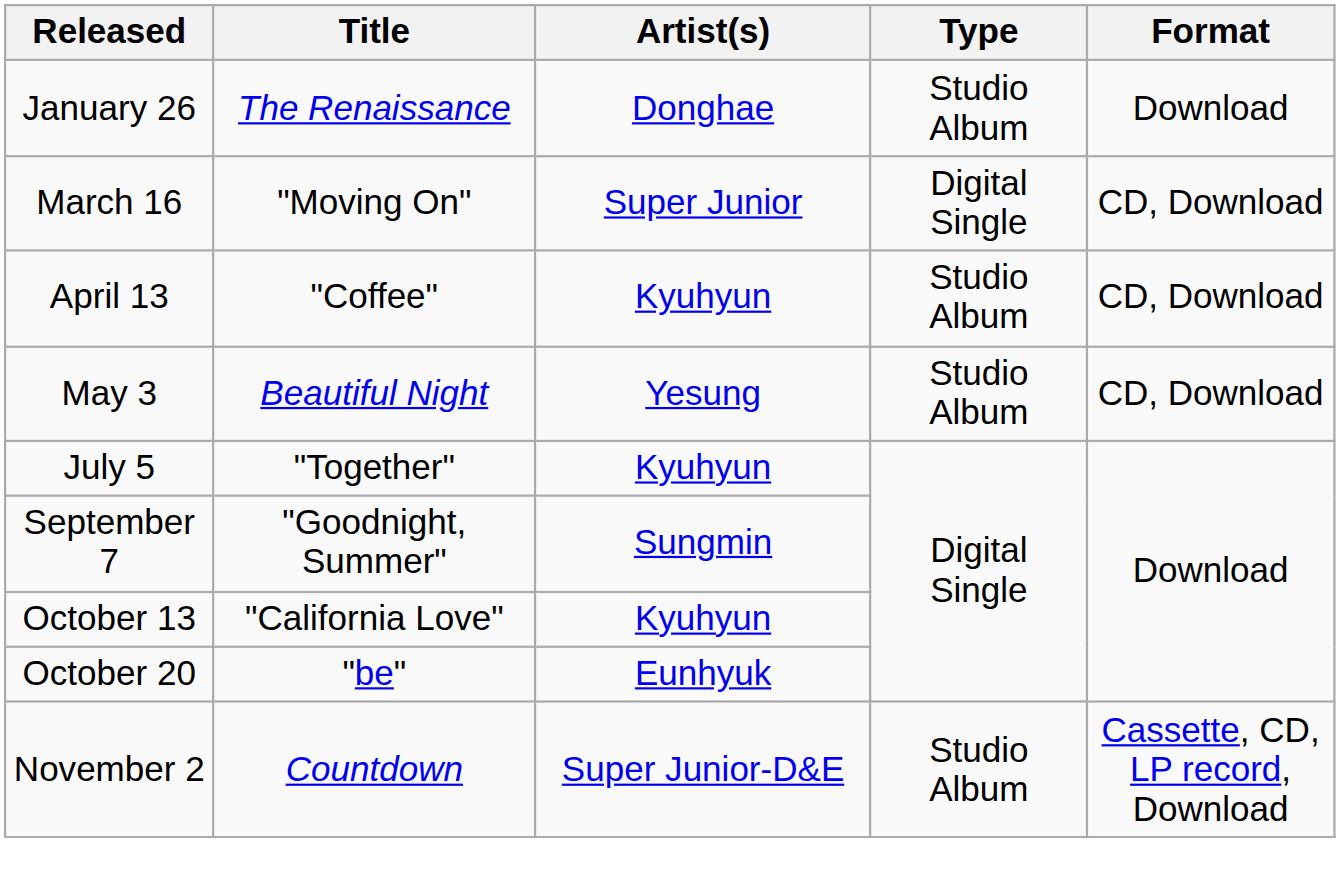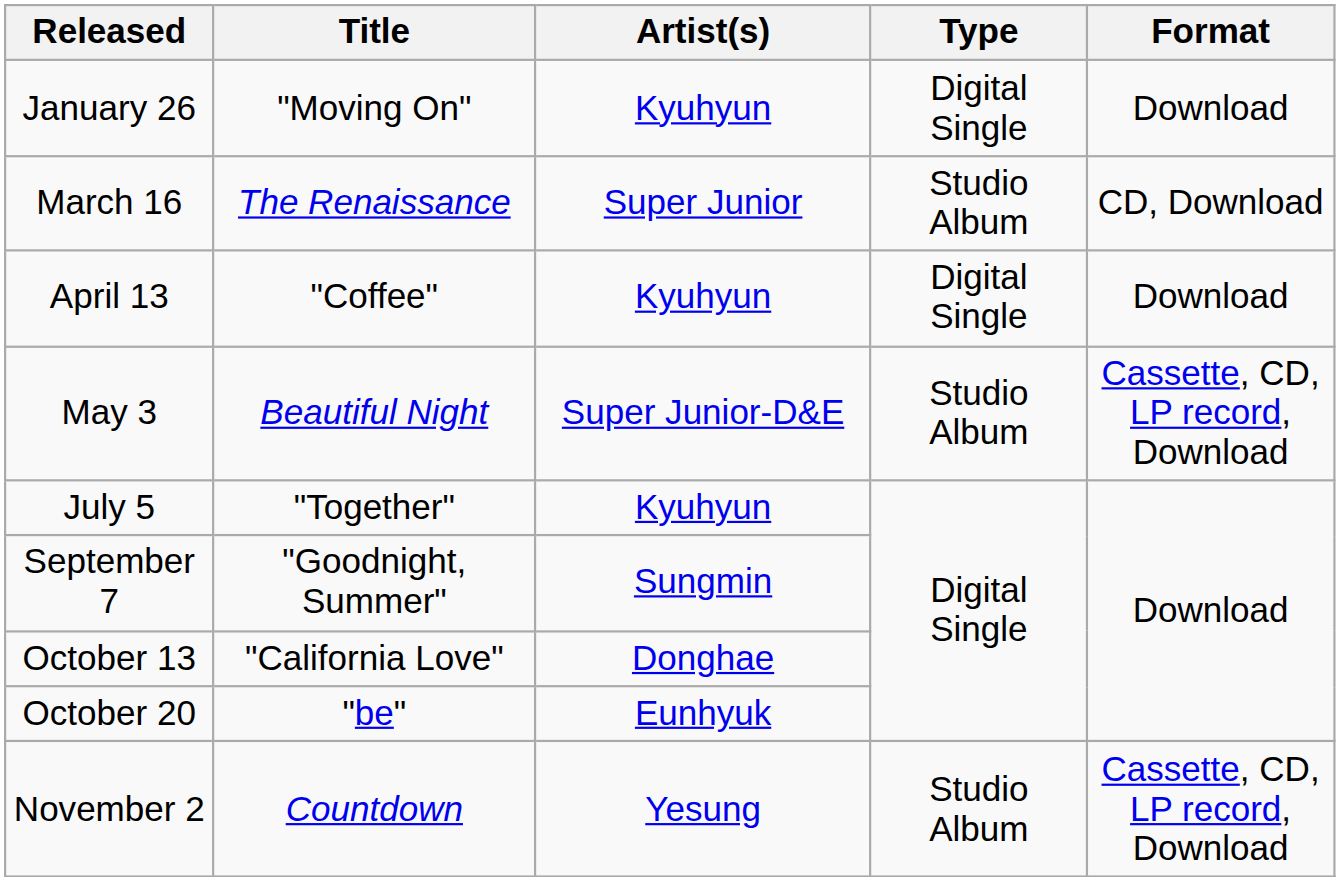 <table class="wikitable plainrowheaders" style="text-align:center;">
 <tr>
 <th width="100">Released</th>
 <th width="200">Title</th>
 <th width="250">Artist(s)</th>
 <th width="150">Type</th>
 <th width="150">Format</th>
 </tr>
 <tr>
 <td>January 26</td>
-<td><em><a href='#'>The Renaissance</a></em></td>
-<td><a href='#'>Donghae</a></td>
-<td>Studio Album</td>
+<td>"Moving On"</td>
+<td><a href='#'>Kyuhyun</a></td>
+<td>Digital Single</td>
 <td>Download</td>
 </tr>
 <tr>
 <td>March 16</td>
-<td>"Moving On"</td>
+<td><em><a href='#'>The Renaissance</a></em></td>
 <td><a href='#'>Super Junior</a></td>
-<td>Digital Single</td>
+<td>Studio Album</td>
 <td>CD, Download</td>
 </tr>
 <tr>
 <td>April 13</td>
 <td>"Coffee"</td>
 <td><a href='#'>Kyuhyun</a></td>
-<td>Studio Album</td>
-<td>CD, Download</td>
+<td>Digital Single</td>
+<td>Download</td>
 </tr>
 <tr>
 <td>May 3</td>
 <td><em><a href='#'>Beautiful Night</a></em></td>
-<td><a href='#'>Yesung</a></td>
+<td><a href='#'>Super Junior-D&E</a></td>
 <td>Studio Album</td>
-<td>CD, Download</td>
+<td><a href='#'>Cassette</a>, CD, <a href='#'>LP record</a>, Download</td>
 </tr>
 <tr>
 <td>July 5</td>
 <td>"Together"</td>
 <td><a href='#'>Kyuhyun</a></td>
 <td rowspan="4">Digital Single</td>
 <td rowspan="4">Download</td>
 </tr>
 <tr>
 <td>September 7</td>
 <td>"Goodnight, Summer"</td>
 <td><a href='#'>Sungmin</a></td>
 </tr>
 <tr>
 <td>October 13</td>
 <td>"California Love"</td>
-<td><a href='#'>Kyuhyun</a></td>
+<td><a href='#'>Donghae</a></td>
 </tr>
 <tr>
 <td>October 20</td>
 <td>"<a href='#'>be</a>"</td>
 <td><a href='#'>Eunhyuk</a></td>
 </tr>
 <tr>
 <td>November 2</td>
 <td><em><a href='#'>Countdown</a></em></td>
-<td><a href='#'>Super Junior-D&E</a></td>
+<td><a href='#'>Yesung</a></td>
 <td>Studio Album</td>
 <td><a href='#'>Cassette</a>, CD, <a href='#'>LP record</a>, Download</td>
 </tr>
 <tr>
 </tr>
 </table>
